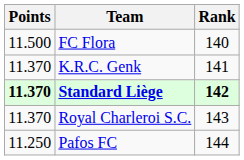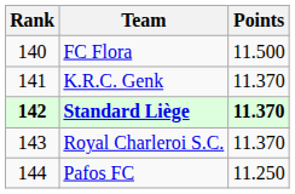 <table class="wikitable" style="text-align: center;">
 <tr>
+<th>Rank</th>
+<th>Team</th>
 <th>Points</th>
-<th>Team</th>
-<th>Rank</th>
 </tr>
 <tr>
+<td>140</td>
+<td align="left"> <a href='#'>FC Flora</a></td>
 <td>11.500</td>
-<td align="left"> <a href='#'>FC Flora</a></td>
-<td>140</td>
 </tr>
 <tr>
+<td>141</td>
+<td align="left"> <a href='#'>K.R.C. Genk</a></td>
 <td>11.370</td>
-<td align="left"> <a href='#'>K.R.C. Genk</a></td>
-<td>141</td>
 </tr>
 <tr bgcolor="#ddffdd" style="font-weight:bold">
+<td>142</td>
+<td align="left"> <a href='#'>Standard Liège</a></td>
 <td>11.370</td>
-<td align="left"> <a href='#'>Standard Liège</a></td>
-<td>142</td>
 </tr>
 <tr>
+<td>143</td>
+<td align="left"> <a href='#'>Royal Charleroi S.C.</a></td>
 <td>11.370</td>
-<td align="left"> <a href='#'>Royal Charleroi S.C.</a></td>
-<td>143</td>
 </tr>
 <tr>
+<td>144</td>
+<td align="left"> <a href='#'>Pafos FC</a></td>
 <td>11.250</td>
-<td align="left"> <a href='#'>Pafos FC</a></td>
-<td>144</td>
 </tr>
 </table>
